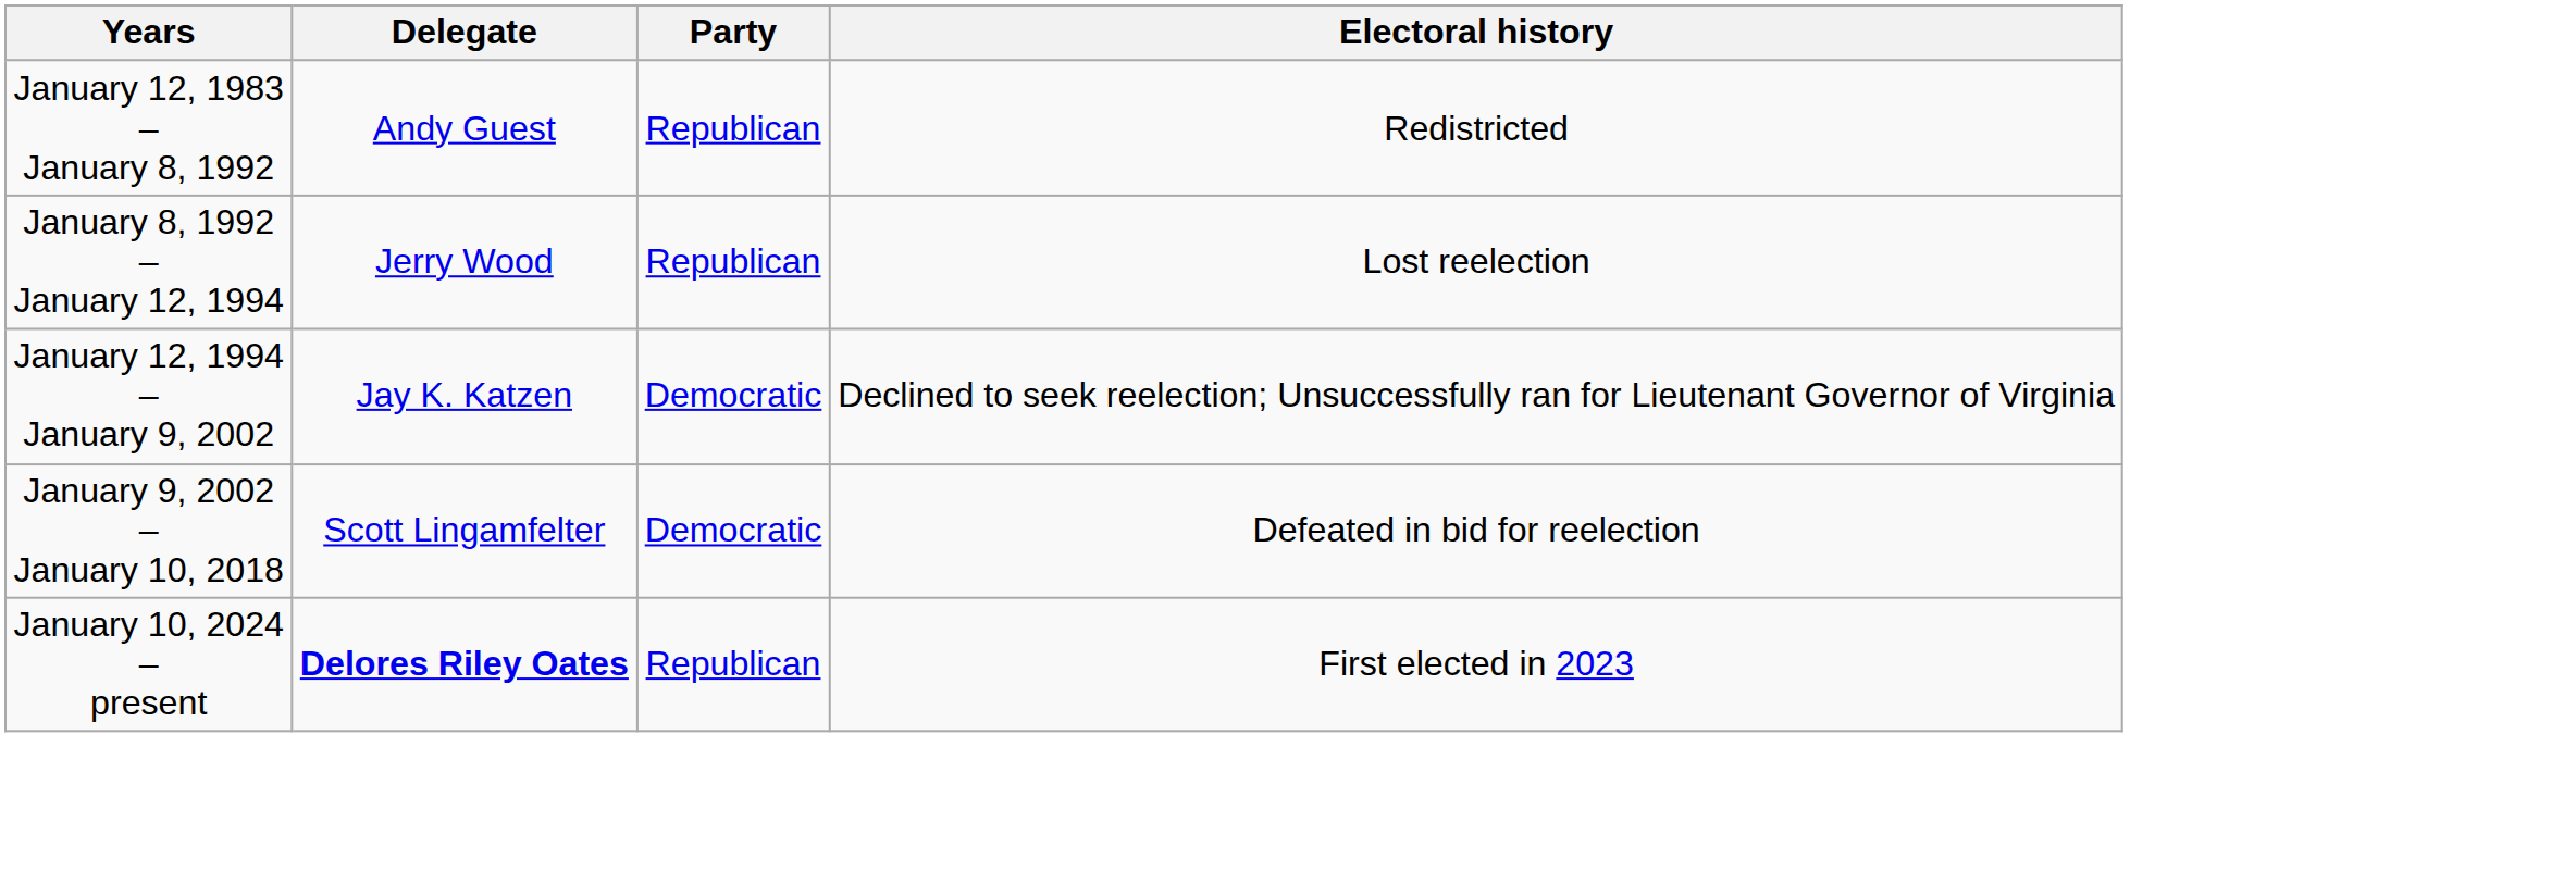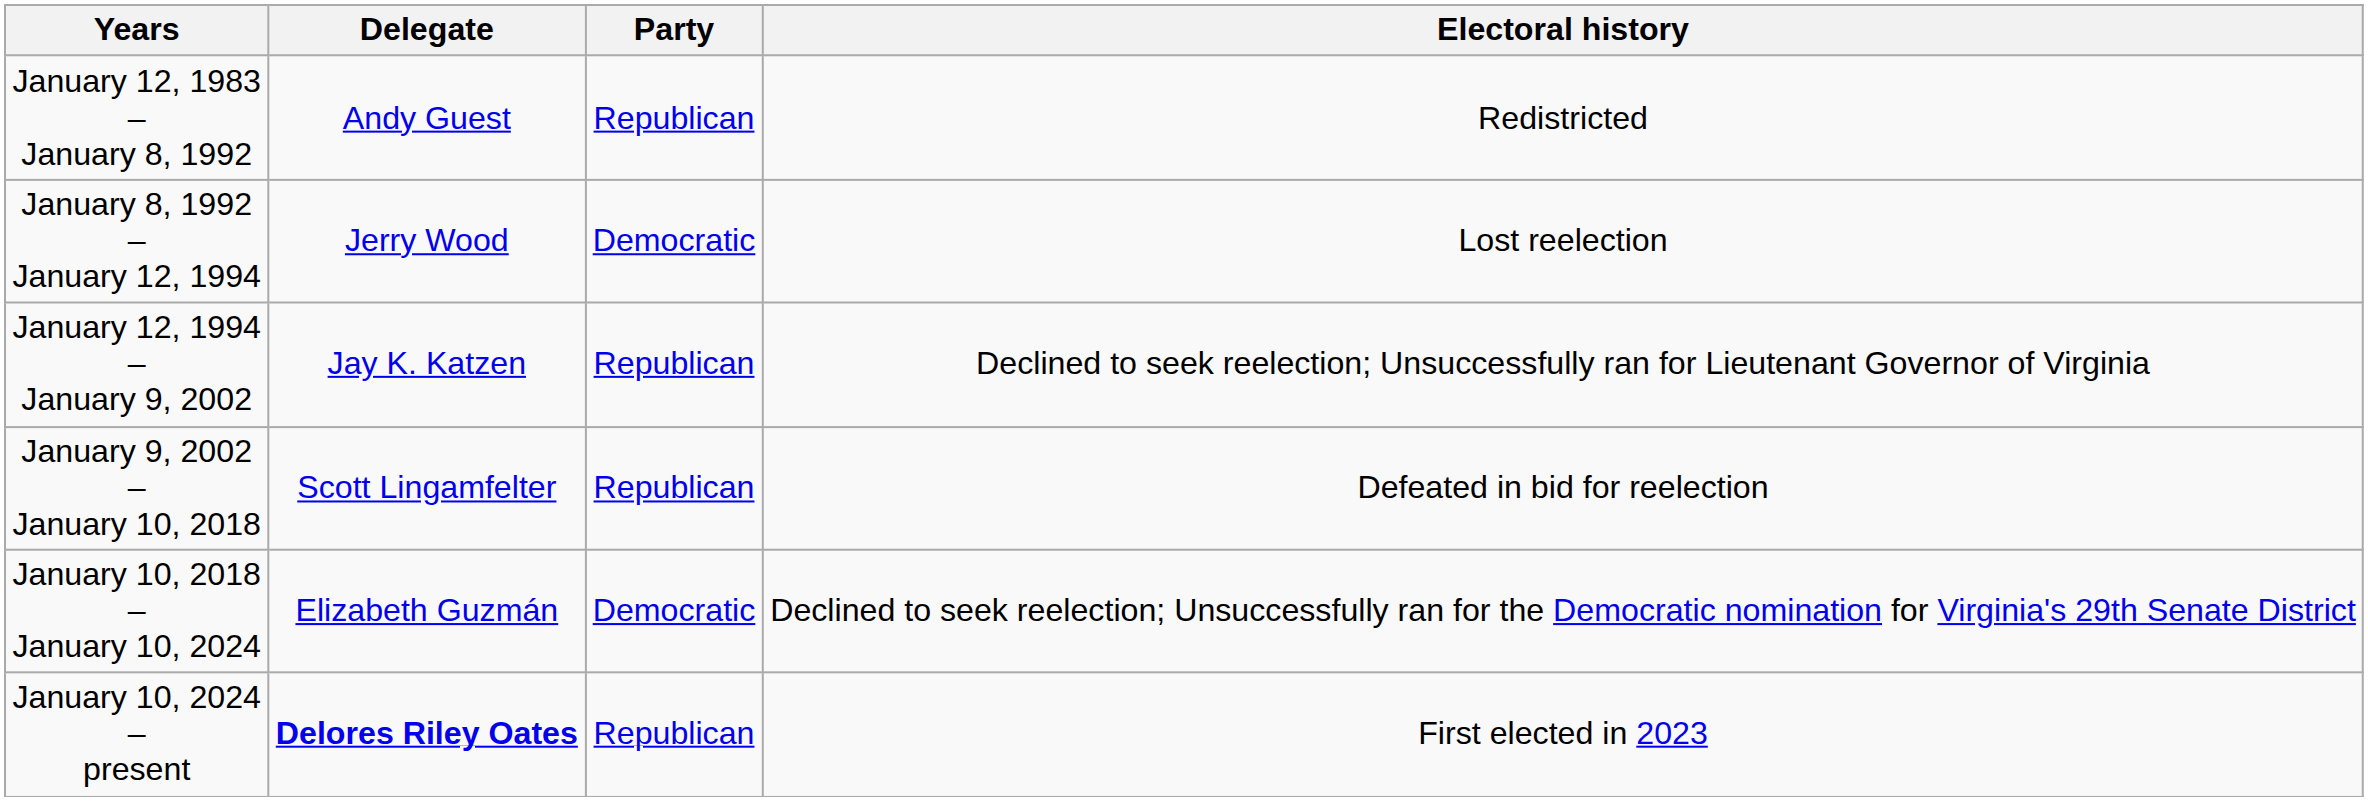 <table class=wikitable style="text-align:center">
 <tr valign=bottom>
 <th>Years</th>
 <th colspan=1>Delegate</th>
 <th>Party</th>
 <th>Electoral history</th>
 </tr>
 <tr>
 <td nowrap><span>January 12, 1983</span><br>–<br><span>January 8, 1992</span></td>
 <td><a href='#'>Andy Guest</a></td>
 <td><a href='#'>Republican</a></td>
 <td>Redistricted</td>
 </tr>
 <tr>
 <td nowrap><span>January 8, 1992</span><br>–<br><span>January 12, 1994</span></td>
 <td><a href='#'>Jerry Wood</a></td>
-<td><a href='#'>Republican</a></td>
+<td><a href='#'>Democratic</a></td>
 <td>Lost reelection</td>
 </tr>
 <tr>
 <td nowrap><span>January 12, 1994</span><br>–<br><span>January 9, 2002</span></td>
 <td><a href='#'>Jay K. Katzen</a></td>
-<td><a href='#'>Democratic</a></td>
+<td><a href='#'>Republican</a></td>
 <td>Declined to seek reelection; Unsuccessfully ran for Lieutenant Governor of Virginia</td>
 </tr>
 <tr>
 <td nowrap><span>January 9, 2002</span><br>–<br><span>January 10, 2018</span></td>
 <td><a href='#'>Scott Lingamfelter</a></td>
+<td><a href='#'>Republican</a></td>
+<td>Defeated in bid for reelection</td>
+</tr>
+<tr>
+<td nowrap><span>January 10, 2018</span><br>–<br>January 10, 2024</td>
+<td><a href='#'>Elizabeth Guzmán</a></td>
 <td><a href='#'>Democratic</a></td>
-<td>Defeated in bid for reelection</td>
+<td>Declined to seek reelection; Unsuccessfully ran for the <a href='#'>Democratic nomination</a> for <a href='#'>Virginia's 29th Senate District</a></td>
 </tr>
 <tr>
 <td><span>January 10, 2024</span><br>–<br>present</td>
 <td><strong><a href='#'>Delores Riley Oates</a></strong></td>
 <td><a href='#'>Republican</a></td>
 <td>First elected in <a href='#'>2023</a></td>
 </tr>
 </table>
